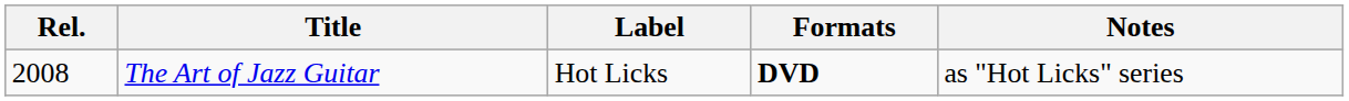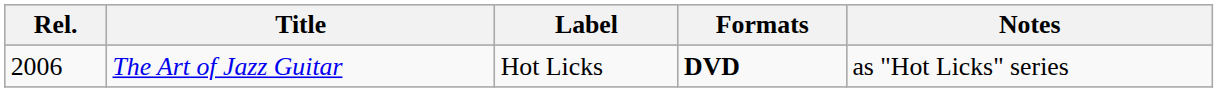 <table class="wikitable" style="width:85%;">
 <tr>
 <th>Rel.</th>
 <th>Title</th>
 <th>Label</th>
 <th>Formats</th>
 <th>Notes</th>
 </tr>
 <tr>
-<td>2008</td>
+<td>2006</td>
 <td><em><a href='#'>The Art of Jazz Guitar</a></em></td>
 <td>Hot Licks</td>
 <td><strong>DVD</strong></td>
 <td>as "Hot Licks" series</td>
 </tr>
 </table>
